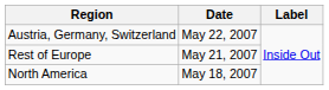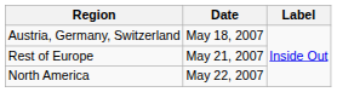 <table class="wikitable">
 <tr>
 <th>Region</th>
 <th>Date</th>
 <th>Label</th>
 </tr>
 <tr>
 <td>Austria, Germany, Switzerland</td>
-<td>May 22, 2007</td>
+<td>May 18, 2007</td>
 <td rowspan="3"><a href='#'>Inside Out</a></td>
 </tr>
 <tr>
 <td>Rest of Europe</td>
 <td>May 21, 2007</td>
 </tr>
 <tr>
 <td>North America</td>
-<td>May 18, 2007</td>
+<td>May 22, 2007</td>
 </tr>
 </table>
